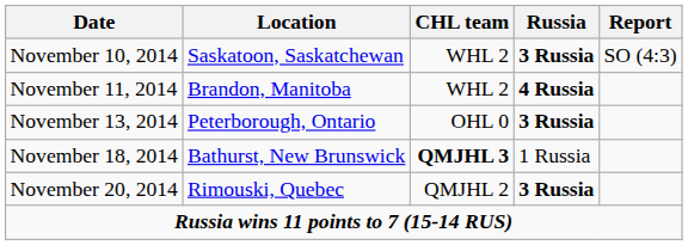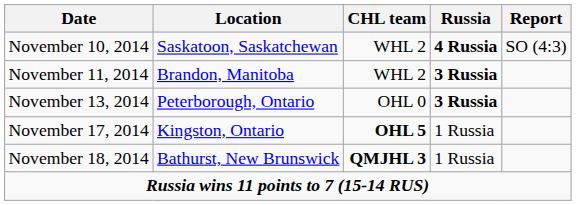 <table class="wikitable">
 <tr>
 <th>Date</th>
 <th>Location</th>
 <th>CHL team</th>
 <th>Russia</th>
 <th>Report</th>
 </tr>
 <tr>
 <td>November 10, 2014</td>
 <td><a href='#'>Saskatoon, Saskatchewan</a></td>
 <td align="right">WHL 2</td>
-<td><strong>3 Russia</strong></td>
+<td><strong>4 Russia</strong></td>
 <td> SO (4:3)</td>
 </tr>
 <tr>
 <td>November 11, 2014</td>
 <td><a href='#'>Brandon, Manitoba</a></td>
 <td align="right">WHL 2</td>
-<td><strong>4 Russia</strong></td>
+<td><strong>3 Russia</strong></td>
 <td></td>
 </tr>
 <tr>
 <td>November 13, 2014</td>
 <td><a href='#'>Peterborough, Ontario</a></td>
 <td align="right">OHL 0</td>
 <td><strong>3 Russia</strong></td>
 <td></td>
 </tr>
 <tr>
+<td>November 17, 2014</td>
+<td><a href='#'>Kingston, Ontario</a></td>
+<td align="right"><strong>OHL 5</strong></td>
+<td>1 Russia</td>
+<td></td>
+</tr>
+<tr>
 <td>November 18, 2014</td>
 <td><a href='#'>Bathurst, New Brunswick</a></td>
 <td align="right"><strong>QMJHL 3</strong></td>
 <td>1 Russia</td>
 <td></td>
 </tr>
-<tr>
-<td>November 20, 2014</td>
-<td><a href='#'>Rimouski, Quebec</a></td>
-<td align="right">QMJHL 2</td>
-<td><strong>3 Russia</strong></td>
-<td></td>
-</tr>
 <tr align="center">
 <td colspan="5"><strong><em>Russia wins 11 points to 7 (15-14 RUS)</em></strong></td>
 </tr>
 </table>
